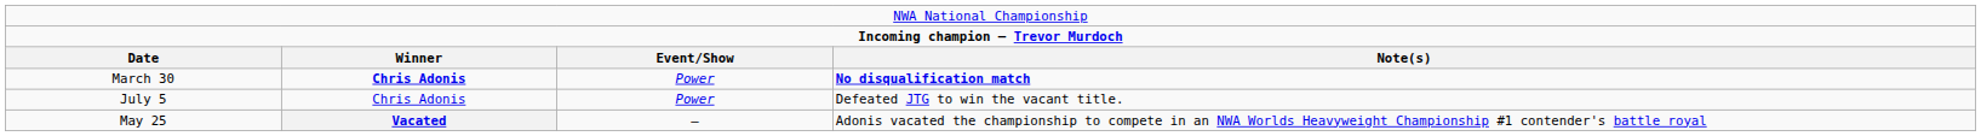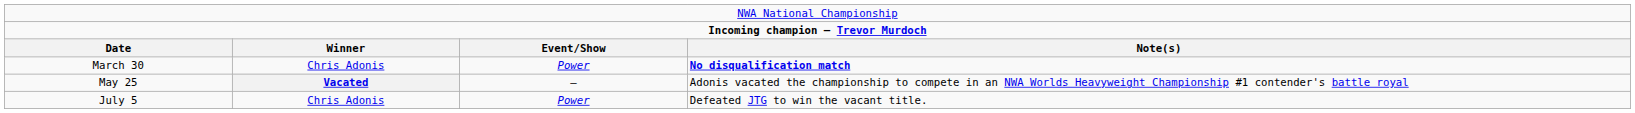 <table class="wikitable" style="text-align:center; width:100%;">
 <tr>
 <td colspan="4" style="text-align: center;"><a href='#'>NWA National Championship</a></td>
 </tr>
 <tr>
 <td colspan="4" style="text-align: center;"><strong>Incoming champion – <a href='#'>Trevor Murdoch</a></strong></td>
 </tr>
 <tr>
 <th width=14%>Date</th>
 <th width=14%>Winner</th>
 <th width=14%>Event/Show</th>
 <th width=58%>Note(s)</th>
 </tr>
 <tr>
 <td>March 30</td>
-<td><strong><a href='#'>Chris Adonis</a></strong></td>
+<td><a href='#'>Chris Adonis</a></td>
 <td><em><a href='#'>Power</a></em></td>
 <td align=left><strong><a href='#'>No disqualification match</a></strong></td>
+</tr>
+<tr>
+<td>May 25</td>
+<th><a href='#'>Vacated</a></th>
+<td>—</td>
+<td align=left>Adonis vacated the championship to compete in an <a href='#'>NWA Worlds Heavyweight Championship</a> #1 contender's <a href='#'>battle royal</a></td>
 </tr>
 <tr>
 <td>July 5</td>
 <td><a href='#'>Chris Adonis</a></td>
 <td><em><a href='#'>Power</a></em></td>
 <td align=left>Defeated <a href='#'>JTG</a> to win the vacant title.</td>
 </tr>
-<tr>
-<td>May 25</td>
-<th><a href='#'>Vacated</a></th>
-<td>—</td>
-<td align=left>Adonis vacated the championship to compete in an <a href='#'>NWA Worlds Heavyweight Championship</a> #1 contender's <a href='#'>battle royal</a></td>
-</tr>
 </table>
